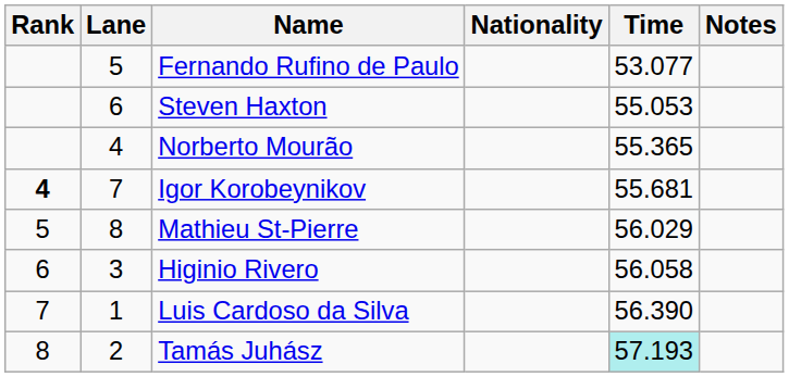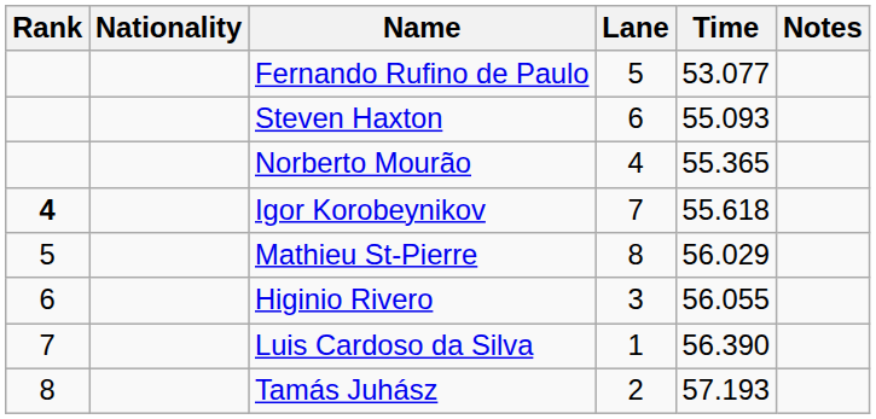 <table class="wikitable" style="text-align:center;">
 <tr>
 <th>Rank</th>
+<th>Nationality</th>
+<th>Name</th>
 <th>Lane</th>
-<th>Name</th>
-<th>Nationality</th>
 <th>Time</th>
 <th>Notes</th>
 </tr>
 <tr>
 <td></td>
+<td align=left></td>
+<td align=left><a href='#'>Fernando Rufino de Paulo</a></td>
 <td>5</td>
-<td align=left><a href='#'>Fernando Rufino de Paulo</a></td>
-<td align=left></td>
 <td>53.077</td>
 <td></td>
 </tr>
 <tr>
 <td></td>
+<td align=left></td>
+<td align=left><a href='#'>Steven Haxton</a></td>
 <td>6</td>
-<td align=left><a href='#'>Steven Haxton</a></td>
-<td align=left></td>
-<td>55.053</td>
+<td>55.093</td>
 <td></td>
 </tr>
 <tr>
 <td></td>
+<td align=left></td>
+<td align=left><a href='#'>Norberto Mourão</a></td>
 <td>4</td>
-<td align=left><a href='#'>Norberto Mourão</a></td>
-<td align=left></td>
 <td>55.365</td>
 <td></td>
 </tr>
 <tr>
 <td><strong>4</strong></td>
+<td align=left></td>
+<td align=left><a href='#'>Igor Korobeynikov</a></td>
 <td>7</td>
-<td align=left><a href='#'>Igor Korobeynikov</a></td>
-<td align=left></td>
-<td>55.681</td>
+<td>55.618</td>
 <td></td>
 </tr>
 <tr>
 <td>5</td>
+<td align=left></td>
+<td align=left><a href='#'>Mathieu St-Pierre</a></td>
 <td>8</td>
-<td align=left><a href='#'>Mathieu St-Pierre</a></td>
-<td align=left></td>
 <td>56.029</td>
 <td></td>
 </tr>
 <tr>
 <td>6</td>
+<td align=left></td>
+<td align=left><a href='#'>Higinio Rivero</a></td>
 <td>3</td>
-<td align=left><a href='#'>Higinio Rivero</a></td>
-<td align=left></td>
-<td>56.058</td>
+<td>56.055</td>
 <td></td>
 </tr>
 <tr>
 <td>7</td>
+<td align=left></td>
+<td align=left><a href='#'>Luis Cardoso da Silva</a></td>
 <td>1</td>
-<td align=left><a href='#'>Luis Cardoso da Silva</a></td>
-<td align=left></td>
 <td>56.390</td>
 <td></td>
 </tr>
 <tr>
 <td>8</td>
+<td align=left></td>
+<td align=left><a href='#'>Tamás Juhász</a></td>
 <td>2</td>
-<td align=left><a href='#'>Tamás Juhász</a></td>
-<td align=left></td>
-<td style="background: paleturquoise;">57.193</td>
+<td>57.193</td>
 <td></td>
 </tr>
 </table>
